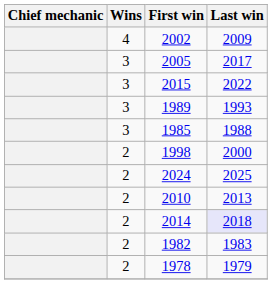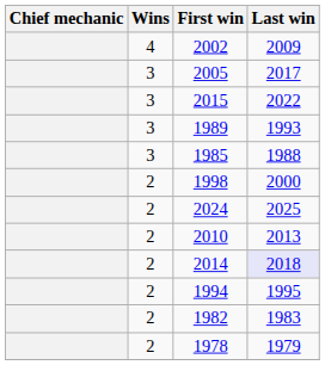 <table class="wikitable plainrowheaders" style="text-align: center">
 <tr>
 <th scope=col>Chief mechanic</th>
 <th scope=col>Wins</th>
 <th scope=col>First win</th>
 <th scope=col>Last win</th>
 </tr>
 <tr>
 <th scope=row></th>
 <td>4</td>
 <td><a href='#'>2002</a></td>
 <td><a href='#'>2009</a></td>
 </tr>
 <tr>
 <th scope=row></th>
 <td>3</td>
 <td><a href='#'>2005</a></td>
 <td><a href='#'>2017</a></td>
 </tr>
 <tr>
 <th scope=row></th>
 <td>3</td>
 <td><a href='#'>2015</a></td>
 <td><a href='#'>2022</a></td>
 </tr>
 <tr>
 <th scope=row></th>
 <td>3</td>
 <td><a href='#'>1989</a></td>
 <td><a href='#'>1993</a></td>
 </tr>
 <tr>
 <th scope=row></th>
 <td>3</td>
 <td><a href='#'>1985</a></td>
 <td><a href='#'>1988</a></td>
 </tr>
 <tr>
 <th scope=row></th>
 <td>2</td>
 <td><a href='#'>1998</a></td>
 <td><a href='#'>2000</a></td>
 </tr>
 <tr>
 <th scope=row></th>
 <td>2</td>
 <td><a href='#'>2024</a></td>
 <td><a href='#'>2025</a></td>
 </tr>
 <tr>
 <th scope=row></th>
 <td>2</td>
 <td><a href='#'>2010</a></td>
 <td><a href='#'>2013</a></td>
 </tr>
 <tr>
 <th scope=row></th>
 <td>2</td>
 <td><a href='#'>2014</a></td>
 <td style="background: lavender;"><a href='#'>2018</a></td>
 </tr>
 <tr>
 <th scope=row></th>
 <td>2</td>
+<td><a href='#'>1994</a></td>
+<td><a href='#'>1995</a></td>
+</tr>
+<tr>
+<th scope=row></th>
+<td>2</td>
 <td><a href='#'>1982</a></td>
 <td><a href='#'>1983</a></td>
 </tr>
 <tr>
 <th scope=row></th>
 <td>2</td>
 <td><a href='#'>1978</a></td>
 <td><a href='#'>1979</a></td>
 </tr>
 <tr>
 </tr>
 </table>
